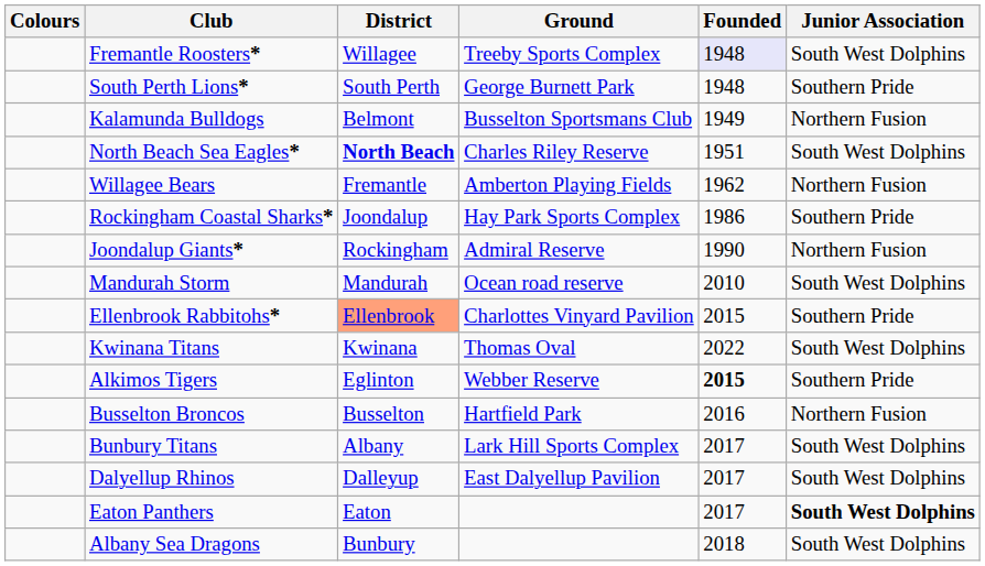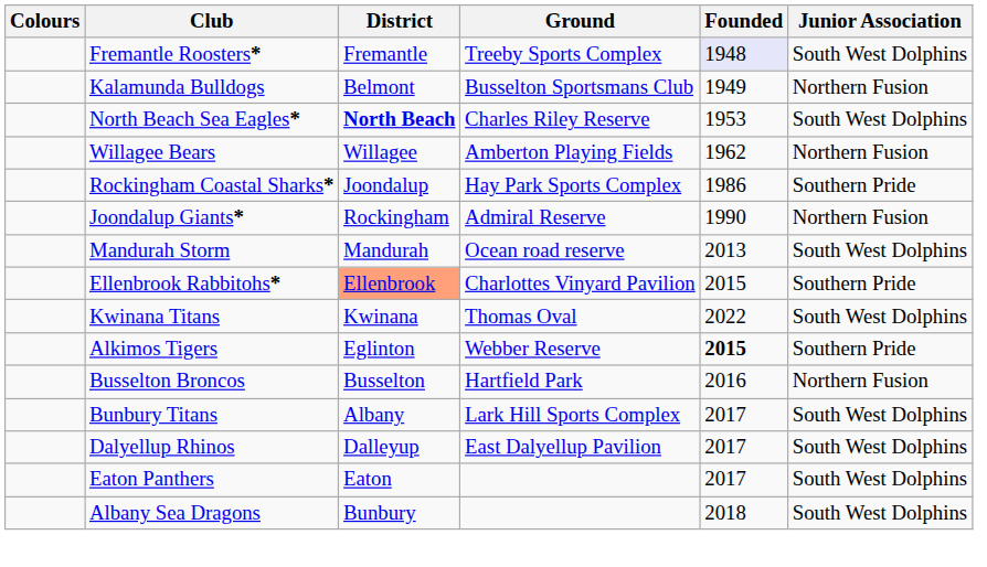 <table class="wikitable">
 <tr>
 <th>Colours</th>
 <th>Club</th>
 <th>District</th>
 <th>Ground</th>
 <th>Founded</th>
 <th>Junior Association</th>
 </tr>
 <tr>
 <td></td>
 <td><a href='#'>Fremantle Roosters</a><strong>*</strong></td>
-<td><a href='#'>Willagee</a></td>
+<td><a href='#'>Fremantle</a></td>
 <td><a href='#'>Treeby Sports Complex</a></td>
 <td style="background: lavender;">1948</td>
 <td>South West Dolphins</td>
-</tr>
-<tr>
-<td></td>
-<td><a href='#'>South Perth Lions</a><strong>*</strong></td>
-<td><a href='#'>South Perth</a></td>
-<td><a href='#'>George Burnett Park</a></td>
-<td>1948</td>
-<td>Southern Pride</td>
 </tr>
 <tr>
 <td></td>
 <td><a href='#'>Kalamunda Bulldogs</a></td>
 <td><a href='#'>Belmont</a></td>
 <td><a href='#'>Busselton Sportsmans Club</a></td>
 <td>1949</td>
 <td>Northern Fusion</td>
 </tr>
 <tr>
 <td></td>
 <td><a href='#'>North Beach Sea Eagles</a><strong>*</strong></td>
 <td><strong><a href='#'>North Beach</a></strong></td>
 <td><a href='#'>Charles Riley Reserve</a></td>
-<td>1951</td>
+<td>1953</td>
 <td>South West Dolphins</td>
 </tr>
 <tr>
 <td></td>
 <td><a href='#'>Willagee Bears</a></td>
-<td><a href='#'>Fremantle</a></td>
+<td><a href='#'>Willagee</a></td>
 <td><a href='#'>Amberton Playing Fields</a></td>
 <td>1962</td>
 <td>Northern Fusion</td>
 </tr>
 <tr>
 <td></td>
 <td><a href='#'>Rockingham Coastal Sharks</a><strong>*</strong></td>
 <td><a href='#'>Joondalup</a></td>
 <td><a href='#'>Hay Park Sports Complex</a></td>
 <td>1986</td>
 <td>Southern Pride</td>
 </tr>
 <tr>
 <td></td>
 <td><a href='#'>Joondalup Giants</a><strong>*</strong></td>
 <td><a href='#'>Rockingham</a></td>
 <td><a href='#'>Admiral Reserve</a></td>
 <td>1990</td>
 <td>Northern Fusion</td>
 </tr>
 <tr>
 <td></td>
 <td><a href='#'>Mandurah Storm</a></td>
 <td><a href='#'>Mandurah</a></td>
 <td><a href='#'>Ocean road reserve</a></td>
-<td>2010</td>
+<td>2013</td>
 <td>South West Dolphins</td>
 </tr>
 <tr>
 <td></td>
 <td><a href='#'>Ellenbrook Rabbitohs</a><strong>*</strong></td>
 <td style="background: lightsalmon;"><a href='#'>Ellenbrook</a></td>
 <td><a href='#'>Charlottes Vinyard Pavilion</a></td>
 <td>2015</td>
 <td>Southern Pride</td>
 </tr>
 <tr>
 <td></td>
 <td><a href='#'>Kwinana Titans</a></td>
 <td><a href='#'>Kwinana</a></td>
 <td><a href='#'>Thomas Oval</a></td>
 <td>2022</td>
 <td>South West Dolphins</td>
 </tr>
 <tr>
 <td></td>
 <td><a href='#'>Alkimos Tigers</a></td>
 <td><a href='#'>Eglinton</a></td>
 <td><a href='#'>Webber Reserve</a></td>
 <td><strong>2015</strong></td>
 <td>Southern Pride</td>
 </tr>
 <tr>
 <td></td>
 <td><a href='#'>Busselton Broncos</a></td>
 <td><a href='#'>Busselton</a></td>
 <td><a href='#'>Hartfield Park</a></td>
 <td>2016</td>
 <td>Northern Fusion</td>
 </tr>
 <tr>
 <td></td>
 <td><a href='#'>Bunbury Titans</a></td>
 <td><a href='#'>Albany</a></td>
 <td><a href='#'>Lark Hill Sports Complex</a></td>
 <td>2017</td>
 <td>South West Dolphins</td>
 </tr>
 <tr>
 <td></td>
 <td><a href='#'>Dalyellup Rhinos</a></td>
 <td><a href='#'>Dalleyup</a></td>
 <td><a href='#'>East Dalyellup Pavilion</a></td>
 <td>2017</td>
 <td>South West Dolphins</td>
 </tr>
 <tr>
 <td></td>
 <td><a href='#'>Eaton Panthers</a></td>
 <td><a href='#'>Eaton</a></td>
 <td></td>
 <td>2017</td>
-<td><strong>South West Dolphins</strong></td>
+<td>South West Dolphins</td>
 </tr>
 <tr>
 <td></td>
 <td><a href='#'>Albany Sea Dragons</a></td>
 <td><a href='#'>Bunbury</a></td>
 <td></td>
 <td>2018</td>
 <td>South West Dolphins</td>
 </tr>
 </table>
